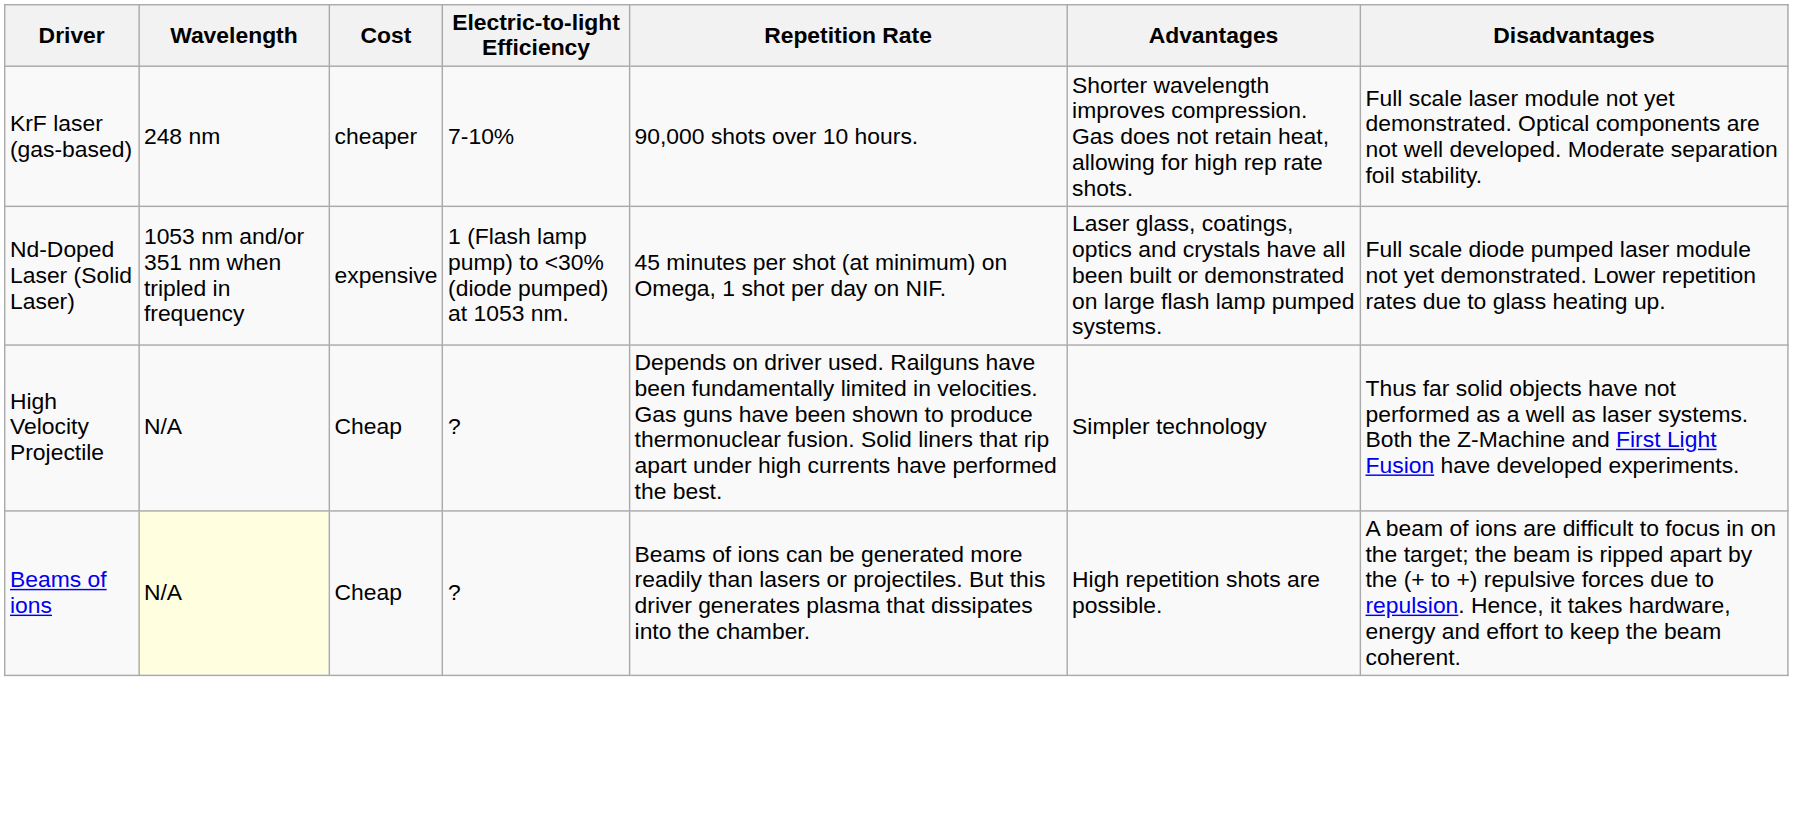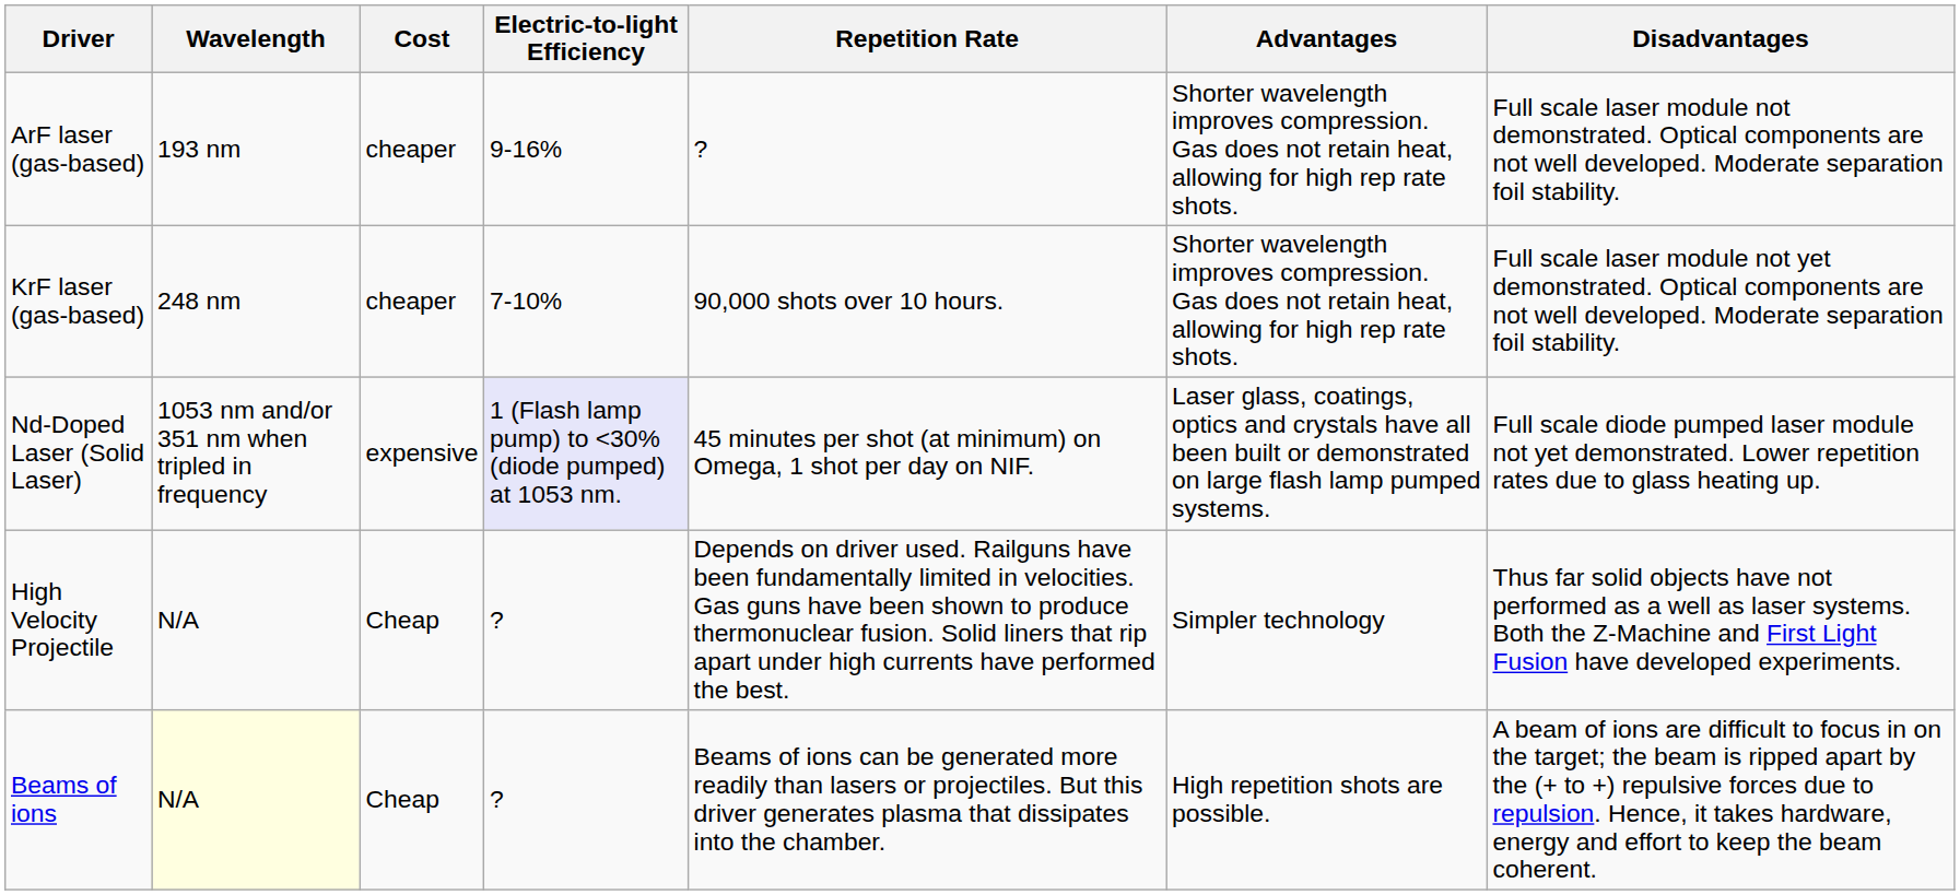 <table class="wikitable">
 <tr>
 <th>Driver</th>
 <th>Wavelength</th>
 <th>Cost</th>
 <th>Electric-to-light Efficiency</th>
 <th>Repetition Rate</th>
 <th>Advantages</th>
 <th>Disadvantages</th>
+</tr>
+<tr>
+<td>ArF laser (gas-based)</td>
+<td>193 nm</td>
+<td>cheaper</td>
+<td>9-16%</td>
+<td>?</td>
+<td>Shorter wavelength improves compression.  Gas does not retain heat, allowing for high rep rate shots.</td>
+<td>Full scale laser module not demonstrated. Optical components are not well developed. Moderate separation foil stability.</td>
 </tr>
 <tr>
 <td>KrF laser (gas-based)</td>
 <td>248 nm</td>
 <td>cheaper</td>
 <td>7-10%</td>
 <td>90,000 shots over 10 hours.</td>
 <td>Shorter wavelength improves compression.  Gas does not retain heat, allowing for high rep rate shots.</td>
 <td>Full scale laser module not yet demonstrated. Optical components are not well developed. Moderate separation foil stability.</td>
 </tr>
 <tr>
 <td>Nd-Doped Laser (Solid Laser)</td>
 <td>1053 nm and/or 351 nm when tripled in frequency</td>
 <td>expensive</td>
-<td>1 (Flash lamp pump) to <30% (diode pumped) at 1053 nm.</td>
+<td style="background: lavender;">1 (Flash lamp pump) to <30% (diode pumped) at 1053 nm.</td>
 <td>45 minutes per shot (at minimum) on Omega, 1 shot per day on NIF.</td>
 <td>Laser glass, coatings, optics and crystals have all been built or demonstrated on large flash lamp pumped systems.</td>
 <td>Full scale diode pumped laser module not yet demonstrated. Lower repetition rates due to glass heating up.</td>
 </tr>
 <tr>
 <td>High Velocity Projectile</td>
 <td>N/A</td>
 <td>Cheap</td>
 <td>?</td>
 <td>Depends on driver used.  Railguns have been fundamentally limited in velocities.  Gas guns have been shown to produce thermonuclear fusion.  Solid liners that rip apart under high currents have performed the best.</td>
 <td>Simpler technology</td>
 <td>Thus far solid objects have not performed as a well as laser systems.  Both the Z-Machine and <a href='#'>First Light Fusion</a> have developed experiments.</td>
 </tr>
 <tr>
 <td><a href='#'>Beams of ions</a></td>
 <td style="background: lightyellow;">N/A</td>
 <td>Cheap</td>
 <td>?</td>
 <td>Beams of ions can be generated more readily than lasers or projectiles.  But this driver generates plasma that dissipates into the chamber.</td>
 <td>High repetition shots are possible.</td>
 <td>A beam of ions are difficult to focus in on the target; the beam is ripped apart by the (+ to +) repulsive forces due to <a href='#'>repulsion</a>.  Hence, it takes hardware, energy and effort to keep the beam coherent.</td>
 </tr>
 </table>
